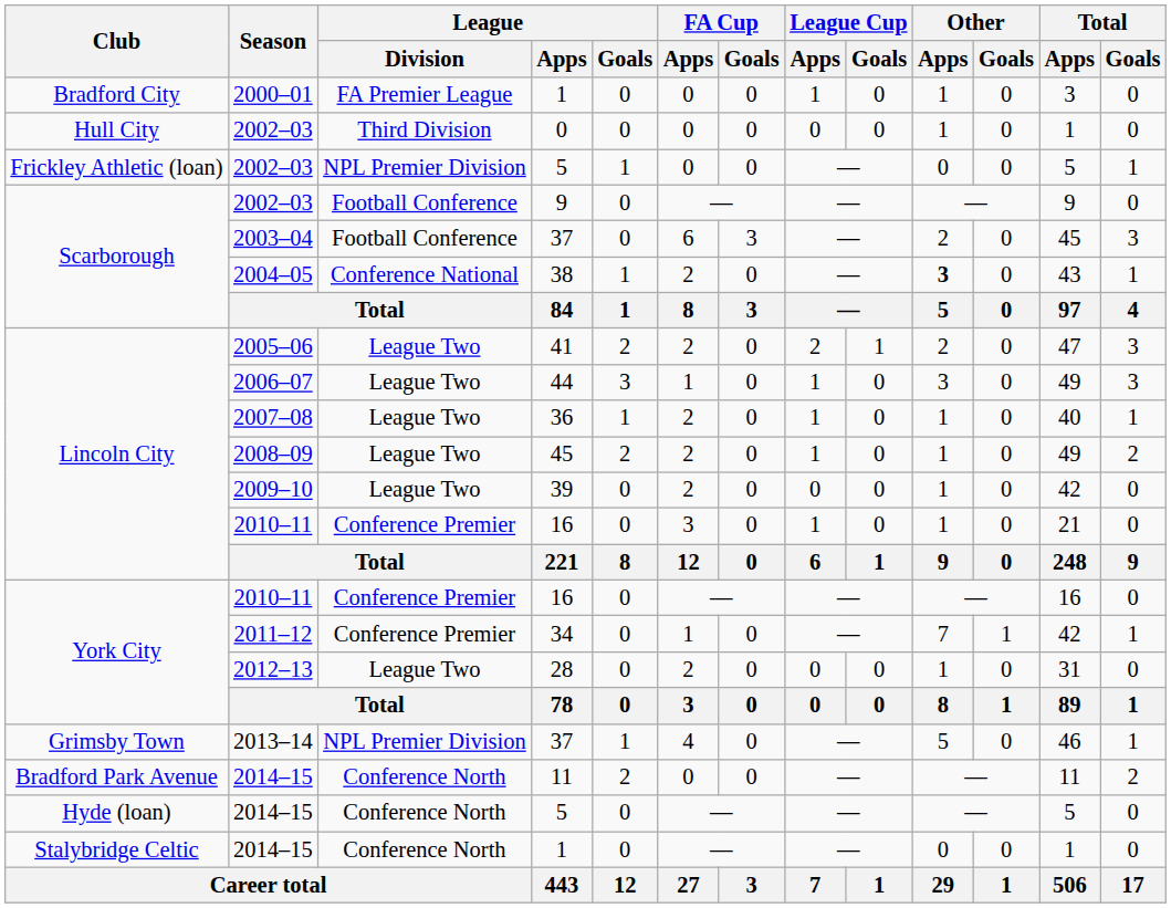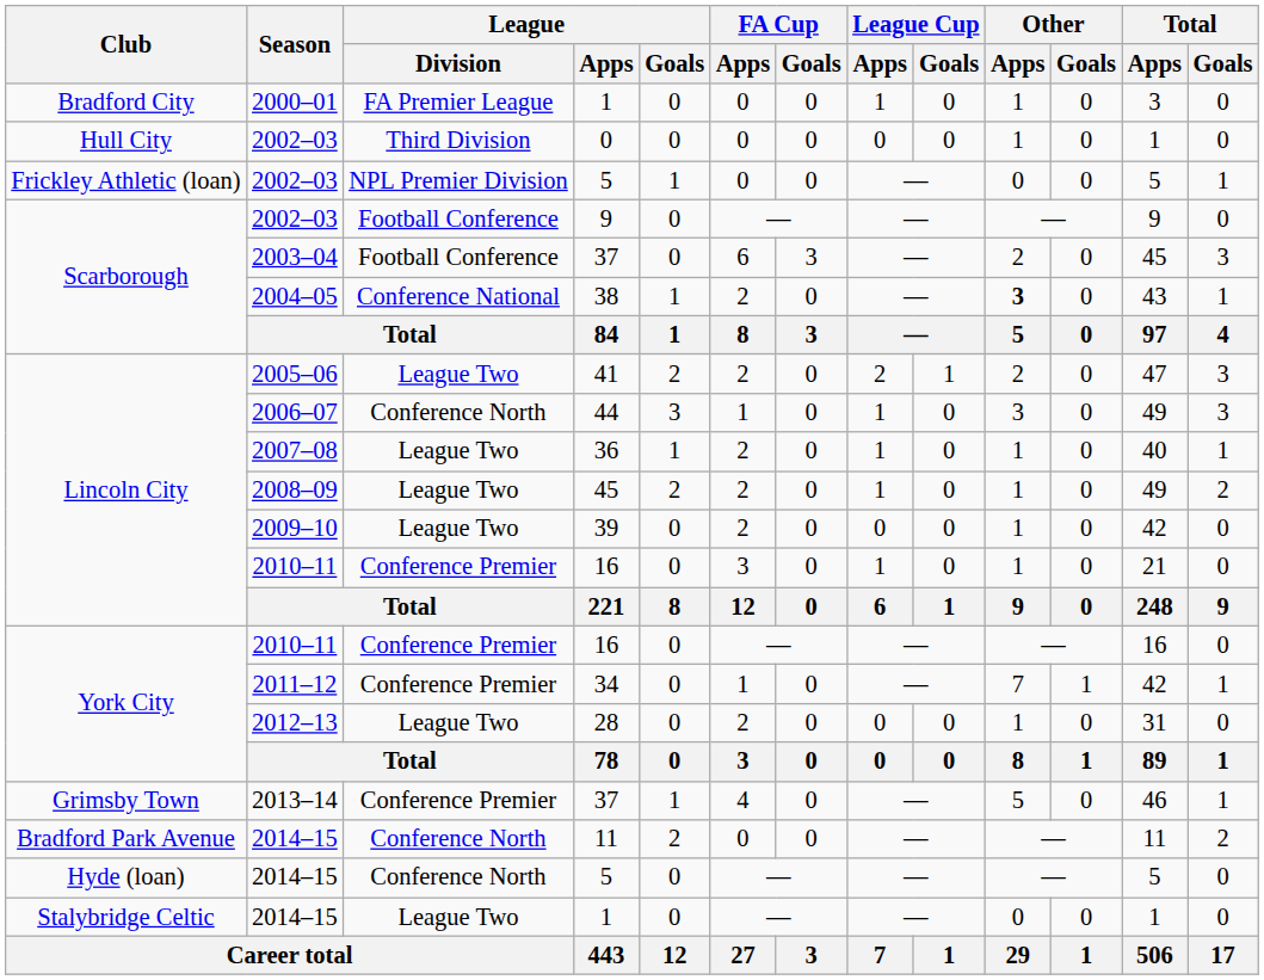 <table class="wikitable" style="text-align: center;">
 <tr>
 <th rowspan="2">Club</th>
 <th rowspan="2">Season</th>
 <th colspan="3">League</th>
 <th colspan="2"><a href='#'>FA Cup</a></th>
 <th colspan="2"><a href='#'>League Cup</a></th>
 <th colspan="2">Other</th>
 <th colspan="2">Total</th>
 </tr>
 <tr>
 <th>Division</th>
 <th>Apps</th>
 <th>Goals</th>
 <th>Apps</th>
 <th>Goals</th>
 <th>Apps</th>
 <th>Goals</th>
 <th>Apps</th>
 <th>Goals</th>
 <th>Apps</th>
 <th>Goals</th>
 </tr>
 <tr>
 <td><a href='#'>Bradford City</a></td>
 <td><a href='#'>2000–01</a></td>
 <td><a href='#'>FA Premier League</a></td>
 <td>1</td>
 <td>0</td>
 <td>0</td>
 <td>0</td>
 <td>1</td>
 <td>0</td>
 <td>1</td>
 <td>0</td>
 <td>3</td>
 <td>0</td>
 </tr>
 <tr>
 <td><a href='#'>Hull City</a></td>
 <td><a href='#'>2002–03</a></td>
 <td><a href='#'>Third Division</a></td>
 <td>0</td>
 <td>0</td>
 <td>0</td>
 <td>0</td>
 <td>0</td>
 <td>0</td>
 <td>1</td>
 <td>0</td>
 <td>1</td>
 <td>0</td>
 </tr>
 <tr>
 <td><a href='#'>Frickley Athletic</a> (loan)</td>
 <td><a href='#'>2002–03</a></td>
 <td><a href='#'>NPL Premier Division</a></td>
 <td>5</td>
 <td>1</td>
 <td>0</td>
 <td>0</td>
 <td colspan="2">—</td>
 <td>0</td>
 <td>0</td>
 <td>5</td>
 <td>1</td>
 </tr>
 <tr>
 <td rowspan="4"><a href='#'>Scarborough</a></td>
 <td><a href='#'>2002–03</a></td>
 <td><a href='#'>Football Conference</a></td>
 <td>9</td>
 <td>0</td>
 <td colspan="2">—</td>
 <td colspan="2">—</td>
 <td colspan="2">—</td>
 <td>9</td>
 <td>0</td>
 </tr>
 <tr>
 <td><a href='#'>2003–04</a></td>
 <td>Football Conference</td>
 <td>37</td>
 <td>0</td>
 <td>6</td>
 <td>3</td>
 <td colspan="2">—</td>
 <td>2</td>
 <td>0</td>
 <td>45</td>
 <td>3</td>
 </tr>
 <tr>
 <td><a href='#'>2004–05</a></td>
 <td><a href='#'>Conference National</a></td>
 <td>38</td>
 <td>1</td>
 <td>2</td>
 <td>0</td>
 <td colspan="2">—</td>
 <td><strong>3</strong></td>
 <td>0</td>
 <td>43</td>
 <td>1</td>
 </tr>
 <tr>
 <th colspan="2">Total</th>
 <th>84</th>
 <th>1</th>
 <th>8</th>
 <th>3</th>
 <th colspan="2">—</th>
 <th>5</th>
 <th>0</th>
 <th>97</th>
 <th>4</th>
 </tr>
 <tr>
 <td rowspan="7"><a href='#'>Lincoln City</a></td>
 <td><a href='#'>2005–06</a></td>
 <td><a href='#'>League Two</a></td>
 <td>41</td>
 <td>2</td>
 <td>2</td>
 <td>0</td>
 <td>2</td>
 <td>1</td>
 <td>2</td>
 <td>0</td>
 <td>47</td>
 <td>3</td>
 </tr>
 <tr>
 <td><a href='#'>2006–07</a></td>
-<td>League Two</td>
+<td>Conference North</td>
 <td>44</td>
 <td>3</td>
 <td>1</td>
 <td>0</td>
 <td>1</td>
 <td>0</td>
 <td>3</td>
 <td>0</td>
 <td>49</td>
 <td>3</td>
 </tr>
 <tr>
 <td><a href='#'>2007–08</a></td>
 <td>League Two</td>
 <td>36</td>
 <td>1</td>
 <td>2</td>
 <td>0</td>
 <td>1</td>
 <td>0</td>
 <td>1</td>
 <td>0</td>
 <td>40</td>
 <td>1</td>
 </tr>
 <tr>
 <td><a href='#'>2008–09</a></td>
 <td>League Two</td>
 <td>45</td>
 <td>2</td>
 <td>2</td>
 <td>0</td>
 <td>1</td>
 <td>0</td>
 <td>1</td>
 <td>0</td>
 <td>49</td>
 <td>2</td>
 </tr>
 <tr>
 <td><a href='#'>2009–10</a></td>
 <td>League Two</td>
 <td>39</td>
 <td>0</td>
 <td>2</td>
 <td>0</td>
 <td>0</td>
 <td>0</td>
 <td>1</td>
 <td>0</td>
 <td>42</td>
 <td>0</td>
 </tr>
 <tr>
 <td><a href='#'>2010–11</a></td>
 <td><a href='#'>Conference Premier</a></td>
 <td>16</td>
 <td>0</td>
 <td>3</td>
 <td>0</td>
 <td>1</td>
 <td>0</td>
 <td>1</td>
 <td>0</td>
 <td>21</td>
 <td>0</td>
 </tr>
 <tr>
 <th colspan="2">Total</th>
 <th>221</th>
 <th>8</th>
 <th>12</th>
 <th>0</th>
 <th>6</th>
 <th>1</th>
 <th>9</th>
 <th>0</th>
 <th>248</th>
 <th>9</th>
 </tr>
 <tr>
 <td rowspan="4"><a href='#'>York City</a></td>
 <td><a href='#'>2010–11</a></td>
 <td><a href='#'>Conference Premier</a></td>
 <td>16</td>
 <td>0</td>
 <td colspan="2">—</td>
 <td colspan="2">—</td>
 <td colspan="2">—</td>
 <td>16</td>
 <td>0</td>
 </tr>
 <tr>
 <td><a href='#'>2011–12</a></td>
 <td>Conference Premier</td>
 <td>34</td>
 <td>0</td>
 <td>1</td>
 <td>0</td>
 <td colspan="2">—</td>
 <td>7</td>
 <td>1</td>
 <td>42</td>
 <td>1</td>
 </tr>
 <tr>
 <td><a href='#'>2012–13</a></td>
 <td>League Two</td>
 <td>28</td>
 <td>0</td>
 <td>2</td>
 <td>0</td>
 <td>0</td>
 <td>0</td>
 <td>1</td>
 <td>0</td>
 <td>31</td>
 <td>0</td>
 </tr>
 <tr>
 <th colspan="2">Total</th>
 <th>78</th>
 <th>0</th>
 <th>3</th>
 <th>0</th>
 <th>0</th>
 <th>0</th>
 <th>8</th>
 <th>1</th>
 <th>89</th>
 <th>1</th>
 </tr>
 <tr>
 <td><a href='#'>Grimsby Town</a></td>
 <td>2013–14</td>
-<td><a href='#'>NPL Premier Division</a></td>
+<td>Conference Premier</td>
 <td>37</td>
 <td>1</td>
 <td>4</td>
 <td>0</td>
 <td colspan="2">—</td>
 <td>5</td>
 <td>0</td>
 <td>46</td>
 <td>1</td>
 </tr>
 <tr>
 <td rowspan="1"><a href='#'>Bradford Park Avenue</a></td>
 <td><a href='#'>2014–15</a></td>
 <td><a href='#'>Conference North</a></td>
 <td>11</td>
 <td>2</td>
 <td>0</td>
 <td>0</td>
 <td colspan="2">—</td>
 <td colspan="2">—</td>
 <td>11</td>
 <td>2</td>
 </tr>
 <tr>
 <td rowspan="1"><a href='#'>Hyde</a> (loan)</td>
 <td>2014–15</td>
 <td>Conference North</td>
 <td>5</td>
 <td>0</td>
 <td colspan="2">—</td>
 <td colspan="2">—</td>
 <td colspan="2">—</td>
 <td>5</td>
 <td>0</td>
 </tr>
 <tr>
 <td rowspan="1"><a href='#'>Stalybridge Celtic</a></td>
 <td>2014–15</td>
-<td>Conference North</td>
+<td>League Two</td>
 <td>1</td>
 <td>0</td>
 <td colspan="2">—</td>
 <td colspan="2">—</td>
 <td>0</td>
 <td>0</td>
 <td>1</td>
 <td>0</td>
 </tr>
 <tr>
 <th colspan="3">Career total</th>
 <th>443</th>
 <th>12</th>
 <th>27</th>
 <th>3</th>
 <th>7</th>
 <th>1</th>
 <th>29</th>
 <th>1</th>
 <th>506</th>
 <th>17</th>
 </tr>
 </table>
